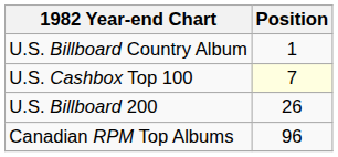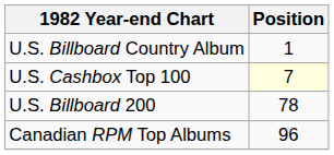 <table class="wikitable">
 <tr>
 <th>1982 Year-end Chart</th>
 <th>Position</th>
 </tr>
 <tr>
 <td>U.S. <em>Billboard</em> Country Album</td>
 <td align="center">1</td>
 </tr>
 <tr>
 <td>U.S. <em>Cashbox</em> Top 100</td>
 <td align="center" style="background: lightyellow;">7</td>
 </tr>
 <tr>
 <td>U.S. <em>Billboard</em> 200</td>
-<td align="center">26</td>
+<td align="center">78</td>
 </tr>
 <tr>
 <td>Canadian <em>RPM</em> Top Albums</td>
 <td align="center">96</td>
 </tr>
 <tr>
 </tr>
 </table>
